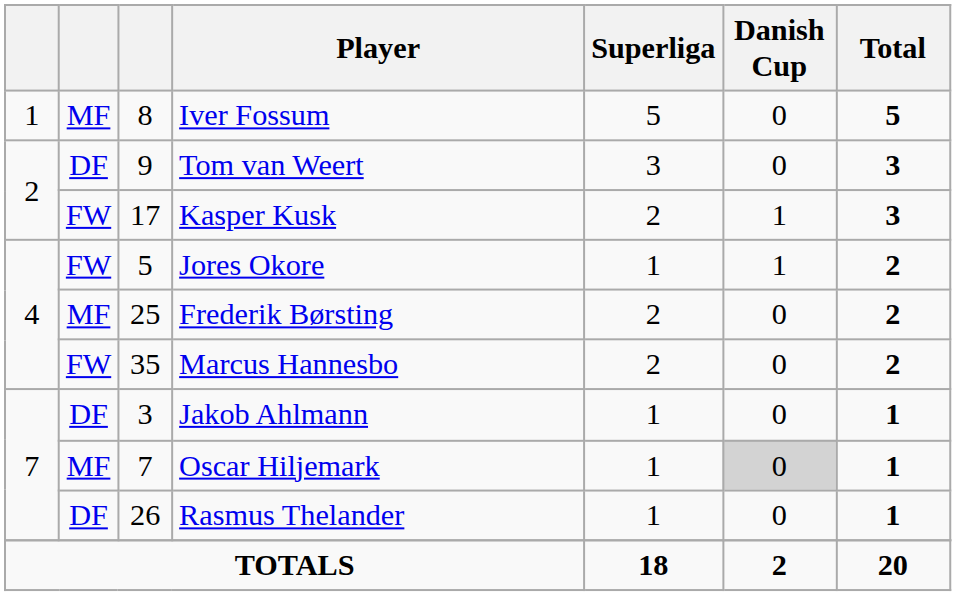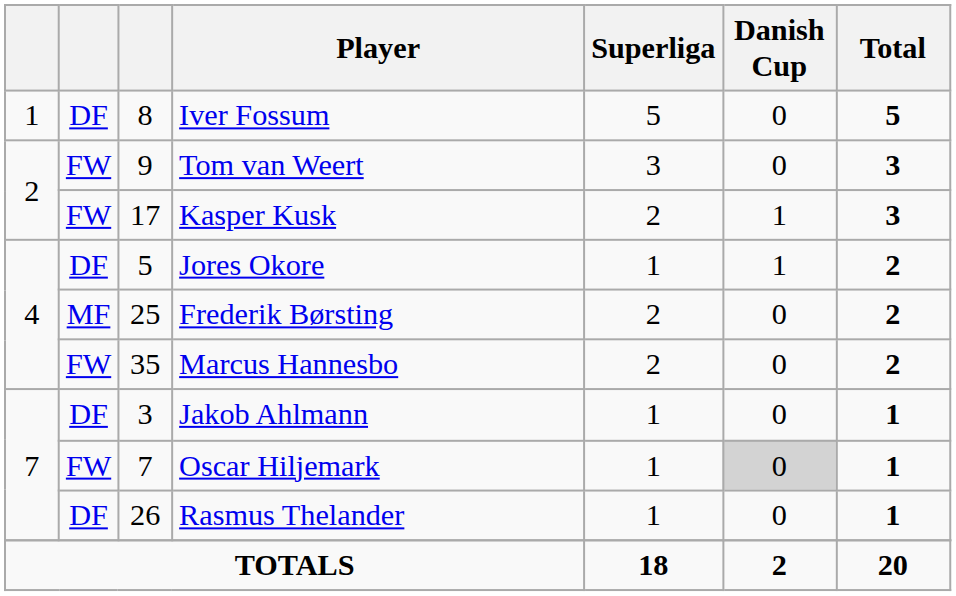 <table class="wikitable sortable" style="font-size: 95%; text-align: center;">
 <tr>
 <th width=20></th>
 <th width=20></th>
 <th width=20></th>
 <th width=200>Player</th>
 <th width=50>Superliga</th>
 <th width=50>Danish Cup</th>
 <th width=50>Total</th>
 </tr>
 <tr>
 <td rowspan=1>1</td>
-<td><a href='#'>MF</a></td>
+<td><a href='#'>DF</a></td>
 <td>8</td>
 <td align=left> <a href='#'>Iver Fossum</a></td>
 <td>5</td>
 <td>0</td>
 <td><strong>5</strong></td>
 </tr>
 <tr>
 <td rowspan=2>2</td>
-<td><a href='#'>DF</a></td>
+<td><a href='#'>FW</a></td>
 <td>9</td>
 <td align=left> <a href='#'>Tom van Weert</a></td>
 <td>3</td>
 <td>0</td>
 <td><strong>3</strong></td>
 </tr>
 <tr>
 <td><a href='#'>FW</a></td>
 <td>17</td>
 <td align=left> <a href='#'>Kasper Kusk</a></td>
 <td>2</td>
 <td>1</td>
 <td><strong>3</strong></td>
 </tr>
 <tr>
 <td rowspan=3>4</td>
-<td><a href='#'>FW</a></td>
+<td><a href='#'>DF</a></td>
 <td>5</td>
 <td align=left> <a href='#'>Jores Okore</a></td>
 <td>1</td>
 <td>1</td>
 <td><strong>2</strong></td>
 </tr>
 <tr>
 <td><a href='#'>MF</a></td>
 <td>25</td>
 <td align=left> <a href='#'>Frederik Børsting</a></td>
 <td>2</td>
 <td>0</td>
 <td><strong>2</strong></td>
 </tr>
 <tr>
 <td><a href='#'>FW</a></td>
 <td>35</td>
 <td align=left> <a href='#'>Marcus Hannesbo</a></td>
 <td>2</td>
 <td>0</td>
 <td><strong>2</strong></td>
 </tr>
 <tr>
 <td rowspan=3>7</td>
 <td><a href='#'>DF</a></td>
 <td>3</td>
 <td align=left> <a href='#'>Jakob Ahlmann</a></td>
 <td>1</td>
 <td>0</td>
 <td><strong>1</strong></td>
 </tr>
 <tr>
-<td><a href='#'>MF</a></td>
+<td><a href='#'>FW</a></td>
 <td>7</td>
 <td align=left> <a href='#'>Oscar Hiljemark</a></td>
 <td>1</td>
 <td style="background: lightgrey;">0</td>
 <td><strong>1</strong></td>
 </tr>
 <tr>
 <td><a href='#'>DF</a></td>
 <td>26</td>
 <td align=left> <a href='#'>Rasmus Thelander</a></td>
 <td>1</td>
 <td>0</td>
 <td><strong>1</strong></td>
 </tr>
 <tr>
 </tr>
 <tr>
 <td colspan="4"><strong>TOTALS</strong></td>
 <td><strong>18</strong></td>
 <td><strong>2</strong></td>
 <td><strong>20</strong></td>
 </tr>
 </table>
